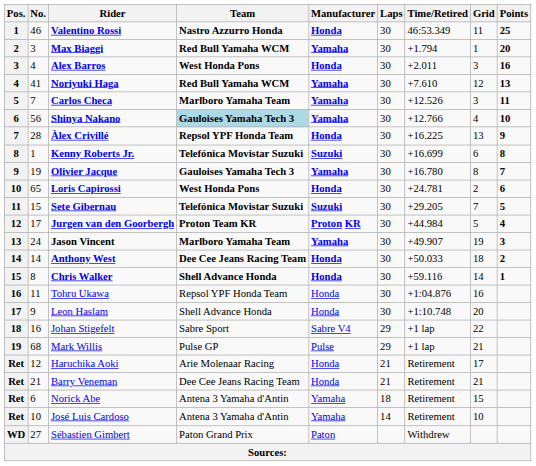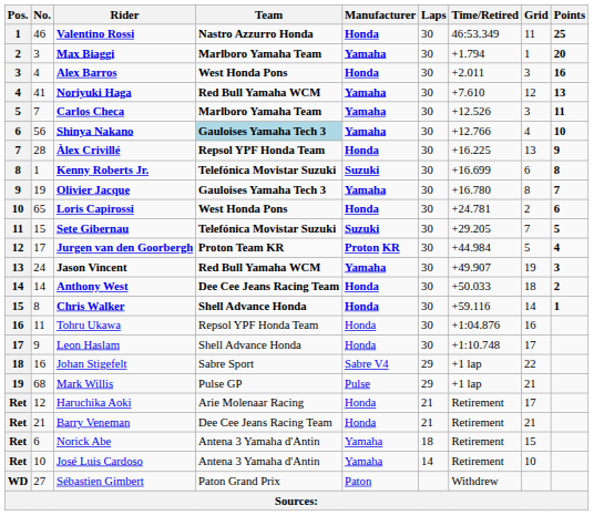 <table class="wikitable" style="font-size: 95%;">
 <tr>
 <th>Pos.</th>
 <th>No.</th>
 <th>Rider</th>
 <th>Team</th>
 <th>Manufacturer</th>
 <th>Laps</th>
 <th>Time/Retired</th>
 <th>Grid</th>
 <th>Points</th>
 </tr>
 <tr>
 <th>1</th>
 <td>46</td>
 <td> <strong><a href='#'>Valentino Rossi</a></strong></td>
 <td><strong>Nastro Azzurro Honda</strong></td>
 <td><strong><a href='#'>Honda</a></strong></td>
 <td>30</td>
 <td>46:53.349</td>
 <td>11</td>
 <td><strong>25</strong></td>
 </tr>
 <tr>
 <th>2</th>
 <td>3</td>
 <td> <strong><a href='#'>Max Biaggi</a></strong></td>
-<td><strong>Red Bull Yamaha WCM</strong></td>
+<td><strong>Marlboro Yamaha Team</strong></td>
 <td><strong><a href='#'>Yamaha</a></strong></td>
 <td>30</td>
 <td>+1.794</td>
 <td>1</td>
 <td><strong>20</strong></td>
 </tr>
 <tr>
 <th>3</th>
 <td>4</td>
 <td> <strong><a href='#'>Alex Barros</a></strong></td>
 <td><strong>West Honda Pons</strong></td>
 <td><strong><a href='#'>Honda</a></strong></td>
 <td>30</td>
 <td>+2.011</td>
 <td>3</td>
 <td><strong>16</strong></td>
 </tr>
 <tr>
 <th>4</th>
 <td>41</td>
 <td> <strong><a href='#'>Noriyuki Haga</a></strong></td>
 <td><strong>Red Bull Yamaha WCM</strong></td>
 <td><strong><a href='#'>Yamaha</a></strong></td>
 <td>30</td>
 <td>+7.610</td>
 <td>12</td>
 <td><strong>13</strong></td>
 </tr>
 <tr>
 <th>5</th>
 <td>7</td>
 <td> <strong><a href='#'>Carlos Checa</a></strong></td>
 <td><strong>Marlboro Yamaha Team</strong></td>
 <td><strong><a href='#'>Yamaha</a></strong></td>
 <td>30</td>
 <td>+12.526</td>
 <td>3</td>
 <td><strong>11</strong></td>
 </tr>
 <tr>
 <th>6</th>
 <td>56</td>
 <td> <strong><a href='#'>Shinya Nakano</a></strong></td>
 <td style="background: lightblue;"><strong>Gauloises Yamaha Tech 3</strong></td>
 <td><strong><a href='#'>Yamaha</a></strong></td>
 <td>30</td>
 <td>+12.766</td>
 <td>4</td>
 <td><strong>10</strong></td>
 </tr>
 <tr>
 <th>7</th>
 <td>28</td>
 <td> <strong><a href='#'>Àlex Crivillé</a></strong></td>
 <td><strong>Repsol YPF Honda Team</strong></td>
 <td><strong><a href='#'>Honda</a></strong></td>
 <td>30</td>
 <td>+16.225</td>
 <td>13</td>
 <td><strong>9</strong></td>
 </tr>
 <tr>
 <th>8</th>
 <td>1</td>
 <td> <strong><a href='#'>Kenny Roberts Jr.</a></strong></td>
 <td><strong>Telefónica Movistar Suzuki</strong></td>
 <td><strong><a href='#'>Suzuki</a></strong></td>
 <td>30</td>
 <td>+16.699</td>
 <td>6</td>
 <td><strong>8</strong></td>
 </tr>
 <tr>
 <th>9</th>
 <td>19</td>
 <td> <strong><a href='#'>Olivier Jacque</a></strong></td>
 <td><strong>Gauloises Yamaha Tech 3</strong></td>
 <td><strong><a href='#'>Yamaha</a></strong></td>
 <td>30</td>
 <td>+16.780</td>
 <td>8</td>
 <td><strong>7</strong></td>
 </tr>
 <tr>
 <th>10</th>
 <td>65</td>
 <td> <strong><a href='#'>Loris Capirossi</a></strong></td>
 <td><strong>West Honda Pons</strong></td>
 <td><strong><a href='#'>Honda</a></strong></td>
 <td>30</td>
 <td>+24.781</td>
 <td>2</td>
 <td><strong>6</strong></td>
 </tr>
 <tr>
 <th>11</th>
 <td>15</td>
 <td> <strong><a href='#'>Sete Gibernau</a></strong></td>
 <td><strong>Telefónica Movistar Suzuki</strong></td>
 <td><strong><a href='#'>Suzuki</a></strong></td>
 <td>30</td>
 <td>+29.205</td>
 <td>7</td>
 <td><strong>5</strong></td>
 </tr>
 <tr>
 <th>12</th>
 <td>17</td>
 <td> <strong><a href='#'>Jurgen van den Goorbergh</a></strong></td>
 <td><strong>Proton Team KR</strong></td>
 <td><strong><a href='#'>Proton</a> <a href='#'>KR</a></strong></td>
 <td>30</td>
 <td>+44.984</td>
 <td>5</td>
 <td><strong>4</strong></td>
 </tr>
 <tr>
 <th>13</th>
 <td>24</td>
 <td> <strong>Jason Vincent</strong></td>
-<td><strong>Marlboro Yamaha Team</strong></td>
+<td><strong>Red Bull Yamaha WCM</strong></td>
 <td><strong><a href='#'>Yamaha</a></strong></td>
 <td>30</td>
 <td>+49.907</td>
 <td>19</td>
 <td><strong>3</strong></td>
 </tr>
 <tr>
 <th>14</th>
 <td>14</td>
 <td> <strong><a href='#'>Anthony West</a></strong></td>
 <td><strong>Dee Cee Jeans Racing Team</strong></td>
 <td><strong><a href='#'>Honda</a></strong></td>
 <td>30</td>
 <td>+50.033</td>
 <td>18</td>
 <td><strong>2</strong></td>
 </tr>
 <tr>
 <th>15</th>
 <td>8</td>
 <td> <strong><a href='#'>Chris Walker</a></strong></td>
 <td><strong>Shell Advance Honda</strong></td>
 <td><strong><a href='#'>Honda</a></strong></td>
 <td>30</td>
 <td>+59.116</td>
 <td>14</td>
 <td><strong>1</strong></td>
 </tr>
 <tr>
 <th>16</th>
 <td>11</td>
 <td> <a href='#'>Tohru Ukawa</a></td>
 <td>Repsol YPF Honda Team</td>
 <td><a href='#'>Honda</a></td>
 <td>30</td>
 <td>+1:04.876</td>
 <td>16</td>
 <td></td>
 </tr>
 <tr>
 <th>17</th>
 <td>9</td>
 <td> <a href='#'>Leon Haslam</a></td>
 <td>Shell Advance Honda</td>
 <td><a href='#'>Honda</a></td>
 <td>30</td>
 <td>+1:10.748</td>
-<td>20</td>
+<td>17</td>
 <td></td>
 </tr>
 <tr>
 <th>18</th>
 <td>16</td>
 <td> <a href='#'>Johan Stigefelt</a></td>
 <td>Sabre Sport</td>
 <td><a href='#'>Sabre V4</a></td>
 <td>29</td>
 <td>+1 lap</td>
 <td>22</td>
 <td></td>
 </tr>
 <tr>
 <th>19</th>
 <td>68</td>
 <td> <a href='#'>Mark Willis</a></td>
 <td>Pulse GP</td>
 <td><a href='#'>Pulse</a></td>
 <td>29</td>
 <td>+1 lap</td>
 <td>21</td>
 <td></td>
 </tr>
 <tr>
 <th>Ret</th>
 <td>12</td>
 <td> <a href='#'>Haruchika Aoki</a></td>
 <td>Arie Molenaar Racing</td>
 <td><a href='#'>Honda</a></td>
 <td>21</td>
 <td>Retirement</td>
 <td>17</td>
 <td></td>
 </tr>
 <tr>
 <th>Ret</th>
 <td>21</td>
 <td> <a href='#'>Barry Veneman</a></td>
 <td>Dee Cee Jeans Racing Team</td>
 <td><a href='#'>Honda</a></td>
 <td>21</td>
 <td>Retirement</td>
 <td>21</td>
 <td></td>
 </tr>
 <tr>
 <th>Ret</th>
 <td>6</td>
 <td> <a href='#'>Norick Abe</a></td>
 <td>Antena 3 Yamaha d'Antin</td>
 <td><a href='#'>Yamaha</a></td>
 <td>18</td>
 <td>Retirement</td>
 <td>15</td>
 <td></td>
 </tr>
 <tr>
 <th>Ret</th>
 <td>10</td>
 <td> <a href='#'>José Luis Cardoso</a></td>
 <td>Antena 3 Yamaha d'Antin</td>
 <td><a href='#'>Yamaha</a></td>
 <td>14</td>
 <td>Retirement</td>
 <td>10</td>
 <td></td>
 </tr>
 <tr>
 <th>WD</th>
 <td>27</td>
 <td> <a href='#'>Sébastien Gimbert</a></td>
 <td>Paton Grand Prix</td>
 <td><a href='#'>Paton</a></td>
 <td></td>
 <td>Withdrew</td>
 <td></td>
 <td></td>
 </tr>
 <tr>
 <th colspan=9>Sources:</th>
 </tr>
 </table>
